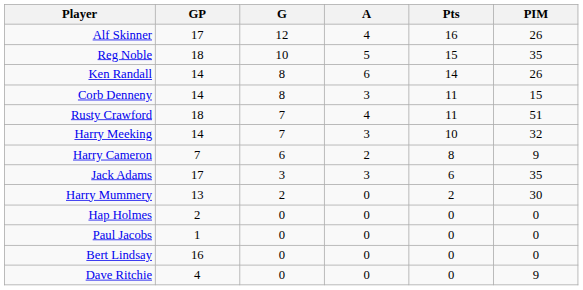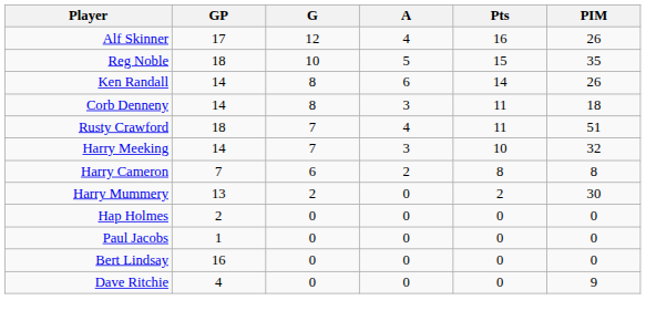 <table class="wikitable sortable">
 <tr ALIGN="center">
 <th bgcolor="#DDDDFF" width="16%">Player</th>
 <th bgcolor="#DDDDFF" width="9%">GP</th>
 <th bgcolor="#DDDDFF" width="9%">G</th>
 <th bgcolor="#DDDDFF" width="9%">A</th>
 <th bgcolor="#DDDDFF" width="9%">Pts</th>
 <th bgcolor="#DDDDFF" width="9%">PIM</th>
 </tr>
 <tr align="center">
 <td align="right"><a href='#'>Alf Skinner</a></td>
 <td>17</td>
 <td>12</td>
 <td>4</td>
 <td>16</td>
 <td>26</td>
 </tr>
 <tr align="center">
 <td align="right"><a href='#'>Reg Noble</a></td>
 <td>18</td>
 <td>10</td>
 <td>5</td>
 <td>15</td>
 <td>35</td>
 </tr>
 <tr align="center">
 <td align="right"><a href='#'>Ken Randall</a></td>
 <td>14</td>
 <td>8</td>
 <td>6</td>
 <td>14</td>
 <td>26</td>
 </tr>
 <tr align="center">
 <td align="right"><a href='#'>Corb Denneny</a></td>
 <td>14</td>
 <td>8</td>
 <td>3</td>
 <td>11</td>
-<td>15</td>
+<td>18</td>
 </tr>
 <tr align="center">
 <td align="right"><a href='#'>Rusty Crawford</a></td>
 <td>18</td>
 <td>7</td>
 <td>4</td>
 <td>11</td>
 <td>51</td>
 </tr>
 <tr align="center">
 <td align="right"><a href='#'>Harry Meeking</a></td>
 <td>14</td>
 <td>7</td>
 <td>3</td>
 <td>10</td>
 <td>32</td>
 </tr>
 <tr align="center">
 <td align="right"><a href='#'>Harry Cameron</a></td>
 <td>7</td>
 <td>6</td>
 <td>2</td>
 <td>8</td>
-<td>9</td>
-</tr>
-<tr align="center">
-<td align="right"><a href='#'>Jack Adams</a></td>
-<td>17</td>
-<td>3</td>
-<td>3</td>
-<td>6</td>
-<td>35</td>
+<td>8</td>
 </tr>
 <tr align="center">
 <td align="right"><a href='#'>Harry Mummery</a></td>
 <td>13</td>
 <td>2</td>
 <td>0</td>
 <td>2</td>
 <td>30</td>
 </tr>
 <tr align="center">
 <td align="right"><a href='#'>Hap Holmes</a></td>
 <td>2</td>
 <td>0</td>
 <td>0</td>
 <td>0</td>
 <td>0</td>
 </tr>
 <tr align="center">
 <td align="right"><a href='#'>Paul Jacobs</a></td>
 <td>1</td>
 <td>0</td>
 <td>0</td>
 <td>0</td>
 <td>0</td>
 </tr>
 <tr align="center">
 <td align="right"><a href='#'>Bert Lindsay</a></td>
 <td>16</td>
 <td>0</td>
 <td>0</td>
 <td>0</td>
 <td>0</td>
 </tr>
 <tr align="center">
 <td align="right"><a href='#'>Dave Ritchie</a></td>
 <td>4</td>
 <td>0</td>
 <td>0</td>
 <td>0</td>
 <td>9</td>
 </tr>
 </table>
